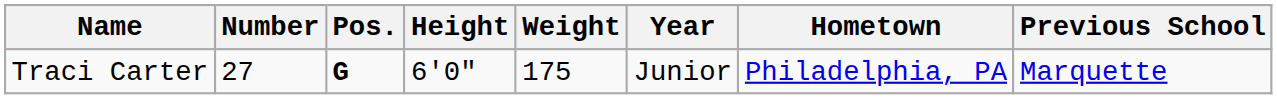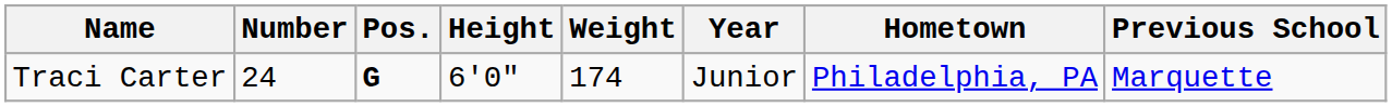 <table class="wikitable sortable" border="1">
 <tr>
 <th>Name</th>
 <th>Number</th>
 <th>Pos.</th>
 <th>Height</th>
 <th>Weight</th>
 <th>Year</th>
 <th>Hometown</th>
 <th class="unsortable">Previous School</th>
 </tr>
 <tr>
 <td>Traci Carter</td>
-<td>27</td>
+<td>24</td>
 <td><strong>G</strong></td>
 <td>6'0"</td>
-<td>175</td>
+<td>174</td>
 <td>Junior</td>
 <td><a href='#'>Philadelphia, PA</a></td>
 <td><a href='#'>Marquette</a></td>
 </tr>
 </table>
